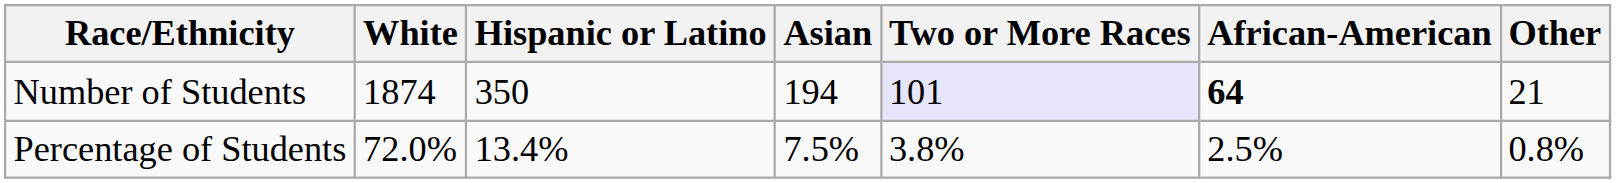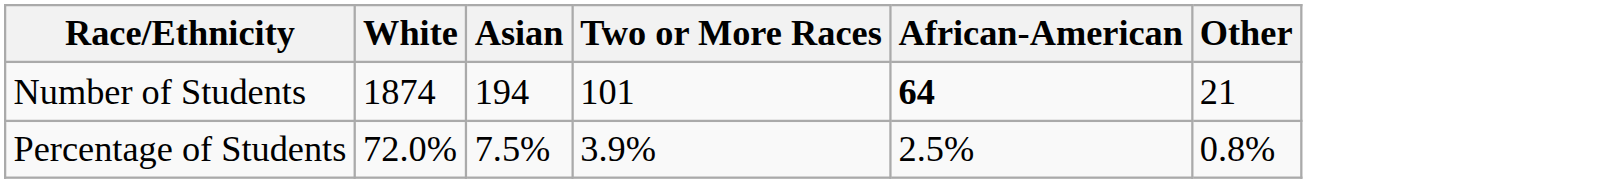 <table class="wikitable">
 <tr>
 <th>Race/Ethnicity</th>
 <th>White</th>
-<th>Hispanic or Latino</th>
 <th>Asian</th>
 <th>Two or More Races</th>
 <th>African-American</th>
 <th>Other</th>
 </tr>
 <tr>
 <td>Number of Students</td>
 <td>1874</td>
-<td>350</td>
 <td>194</td>
-<td style="background: lavender;">101</td>
+<td>101</td>
 <td><strong>64</strong></td>
 <td>21</td>
 </tr>
 <tr>
 <td>Percentage of Students</td>
 <td>72.0%</td>
-<td>13.4%</td>
 <td>7.5%</td>
-<td>3.8%</td>
+<td>3.9%</td>
 <td>2.5%</td>
 <td>0.8%</td>
 </tr>
 </table>
